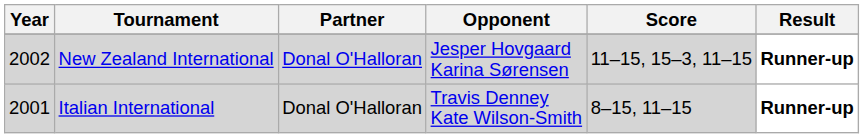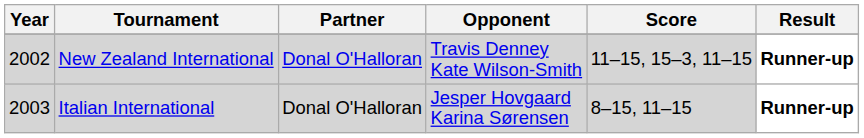 <table class="sortable wikitable" style="font-size:90%;">
 <tr>
 <th>Year</th>
 <th>Tournament</th>
 <th>Partner</th>
 <th>Opponent</th>
 <th>Score</th>
 <th>Result</th>
 </tr>
 <tr>
 </tr>
 <tr style="background:#D5D5D5">
 <td align="center">2002</td>
 <td align="left"><a href='#'>New Zealand International</a></td>
 <td align="left"> <a href='#'>Donal O'Halloran</a></td>
-<td align="left"> <a href='#'>Jesper Hovgaard</a><br> <a href='#'>Karina Sørensen</a></td>
+<td align="left"> <a href='#'>Travis Denney</a><br> <a href='#'>Kate Wilson-Smith</a></td>
 <td align="left">11–15, 15–3, 11–15</td>
 <td style="text-align:left; background:white"> <strong>Runner-up</strong></td>
 </tr>
 <tr style="background:#D5D5D5">
-<td align="center">2001</td>
+<td align="center">2003</td>
 <td align="left"><a href='#'>Italian International</a></td>
 <td align="left"> Donal O'Halloran</td>
-<td align="left"> <a href='#'>Travis Denney</a><br> <a href='#'>Kate Wilson-Smith</a></td>
+<td align="left"> <a href='#'>Jesper Hovgaard</a><br> <a href='#'>Karina Sørensen</a></td>
 <td align="left">8–15, 11–15</td>
 <td style="text-align:left; background:white"> <strong>Runner-up</strong></td>
 </tr>
 </table>
